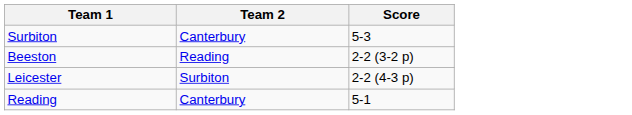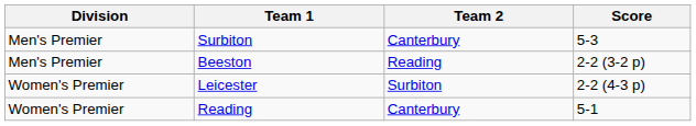 <table class="wikitable" style="font-size: 100%">
 <tr>
+<th width=200>Division</th>
 <th width=200>Team 1</th>
 <th width=200>Team 2</th>
 <th width=120>Score</th>
 </tr>
 <tr>
+<td>Men's Premier</td>
 <td><a href='#'>Surbiton</a></td>
 <td><a href='#'>Canterbury</a></td>
 <td>5-3</td>
 </tr>
 <tr>
+<td>Men's Premier</td>
 <td><a href='#'>Beeston</a></td>
 <td><a href='#'>Reading</a></td>
 <td>2-2 (3-2 p)</td>
 </tr>
 <tr>
+<td>Women's Premier</td>
 <td><a href='#'>Leicester</a></td>
 <td><a href='#'>Surbiton</a></td>
 <td>2-2 (4-3 p)</td>
 </tr>
 <tr>
+<td>Women's Premier</td>
 <td><a href='#'>Reading</a></td>
 <td><a href='#'>Canterbury</a></td>
 <td>5-1</td>
 </tr>
 </table>
